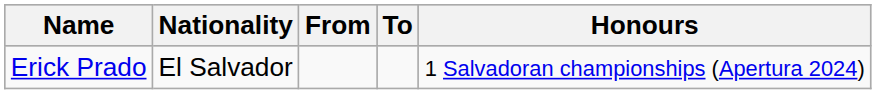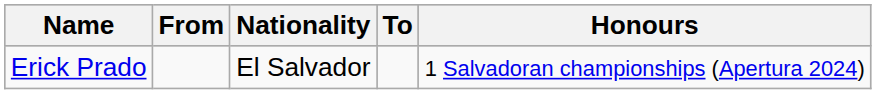 <table class="wikitable sortable" style="text-align: left">
 <tr>
 <th>Name</th>
+<th>From</th>
 <th>Nationality</th>
-<th>From</th>
 <th class="unsortable">To</th>
 <th class="unsortable">Honours</th>
 </tr>
 <tr>
 <td align=left><a href='#'>Erick Prado</a></td>
+<td align=left></td>
 <td> El Salvador</td>
-<td align=left></td>
 <td align=left></td>
 <td align=left><small>1 <a href='#'>Salvadoran championships</a> (<a href='#'>Apertura 2024</a>)</small></td>
 </tr>
 </table>
